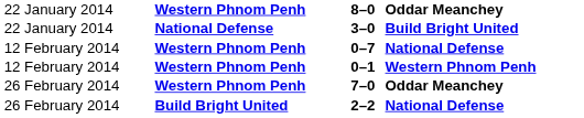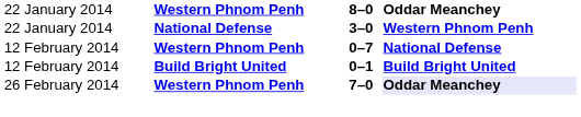 <table width=50% cellspacing=1>
 <tr>
 <th></th>
 <th></th>
 <th></th>
 </tr>
 <tr>
 <td>22 January 2014</td>
 <td align=left><strong><a href='#'>Western Phnom Penh</a></strong></td>
 <td align=left><strong>8–0</strong></td>
 <td><strong>Oddar Meanchey</strong></td>
 </tr>
 <tr>
 <td>22 January 2014</td>
 <td align=left><strong><a href='#'>National Defense</a></strong></td>
 <td align=left><strong>3–0</strong></td>
-<td><strong><a href='#'>Build Bright United</a></strong></td>
+<td><strong><a href='#'>Western Phnom Penh</a></strong></td>
 </tr>
 <tr>
 <td>12 February 2014</td>
 <td align=left><strong><a href='#'>Western Phnom Penh</a></strong></td>
 <td align=left><strong>0–7</strong></td>
 <td><strong><a href='#'>National Defense</a></strong></td>
 </tr>
 <tr>
 <td>12 February 2014</td>
-<td align=left><strong><a href='#'>Western Phnom Penh</a></strong></td>
+<td align=left><strong><a href='#'>Build Bright United</a></strong></td>
 <td align=left><strong>0–1</strong></td>
-<td><strong><a href='#'>Western Phnom Penh</a></strong></td>
+<td><strong><a href='#'>Build Bright United</a></strong></td>
 </tr>
 <tr>
 <td>26 February 2014</td>
 <td align=left><strong><a href='#'>Western Phnom Penh</a></strong></td>
 <td align=left><strong>7–0</strong></td>
-<td><strong>Oddar Meanchey</strong></td>
-</tr>
-<tr>
-<td>26 February 2014</td>
-<td align=left><strong><a href='#'>Build Bright United</a></strong></td>
-<td align=left><strong>2–2</strong></td>
-<td><strong><a href='#'>National Defense</a></strong></td>
+<td style="background: lavender;"><strong>Oddar Meanchey</strong></td>
 </tr>
 </table>
